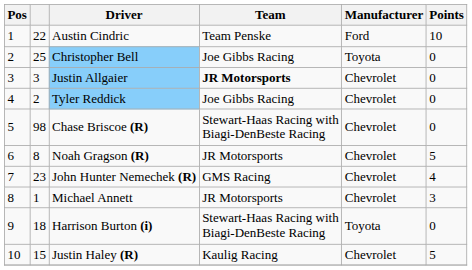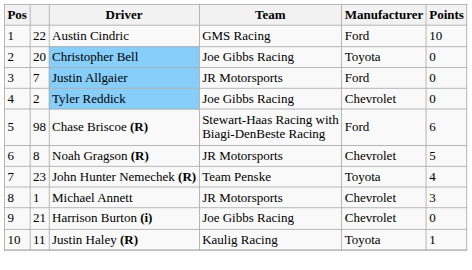 <table class="wikitable" style="font-size:98%">
 <tr>
 <th>Pos</th>
 <th></th>
 <th>Driver</th>
 <th>Team</th>
 <th>Manufacturer</th>
 <th>Points</th>
 </tr>
 <tr>
 <td>1</td>
 <td>22</td>
 <td>Austin Cindric</td>
-<td>Team Penske</td>
+<td>GMS Racing</td>
 <td>Ford</td>
 <td>10</td>
 </tr>
 <tr>
 <td>2</td>
-<td>25</td>
+<td>20</td>
 <td style="text-align:left;background:#87CEFA">Christopher Bell</td>
 <td>Joe Gibbs Racing</td>
 <td>Toyota</td>
 <td>0</td>
 </tr>
 <tr>
 <td>3</td>
-<td>3</td>
+<td>7</td>
 <td style="text-align:left;background:#87CEFA">Justin Allgaier</td>
-<td><strong>JR Motorsports</strong></td>
-<td>Chevrolet</td>
+<td>JR Motorsports</td>
+<td>Ford</td>
 <td>0</td>
 </tr>
 <tr>
 <td>4</td>
 <td>2</td>
 <td style="text-align:left;background:#87CEFA">Tyler Reddick</td>
 <td>Joe Gibbs Racing</td>
 <td>Chevrolet</td>
 <td>0</td>
 </tr>
 <tr>
 <td>5</td>
 <td>98</td>
 <td>Chase Briscoe <strong>(R)</strong></td>
 <td>Stewart-Haas Racing with <br> Biagi-DenBeste Racing</td>
-<td>Chevrolet</td>
-<td>0</td>
+<td>Ford</td>
+<td>6</td>
 </tr>
 <tr>
 <td>6</td>
 <td>8</td>
 <td>Noah Gragson <strong>(R)</strong></td>
 <td>JR Motorsports</td>
 <td>Chevrolet</td>
 <td>5</td>
 </tr>
 <tr>
 <td>7</td>
 <td>23</td>
 <td>John Hunter Nemechek <strong>(R)</strong></td>
-<td>GMS Racing</td>
-<td>Chevrolet</td>
+<td>Team Penske</td>
+<td>Toyota</td>
 <td>4</td>
 </tr>
 <tr>
 <td>8</td>
 <td>1</td>
 <td>Michael Annett</td>
 <td>JR Motorsports</td>
 <td>Chevrolet</td>
 <td>3</td>
 </tr>
 <tr>
 <td>9</td>
-<td>18</td>
+<td>21</td>
 <td>Harrison Burton <strong>(i)</strong></td>
-<td>Stewart-Haas Racing with <br> Biagi-DenBeste Racing</td>
-<td>Toyota</td>
+<td>Joe Gibbs Racing</td>
+<td>Chevrolet</td>
 <td>0</td>
 </tr>
 <tr>
 <td>10</td>
-<td>15</td>
+<td>11</td>
 <td>Justin Haley <strong>(R)</strong></td>
 <td>Kaulig Racing</td>
-<td>Chevrolet</td>
-<td>5</td>
+<td>Toyota</td>
+<td>1</td>
 </tr>
 <tr>
 </tr>
 </table>
